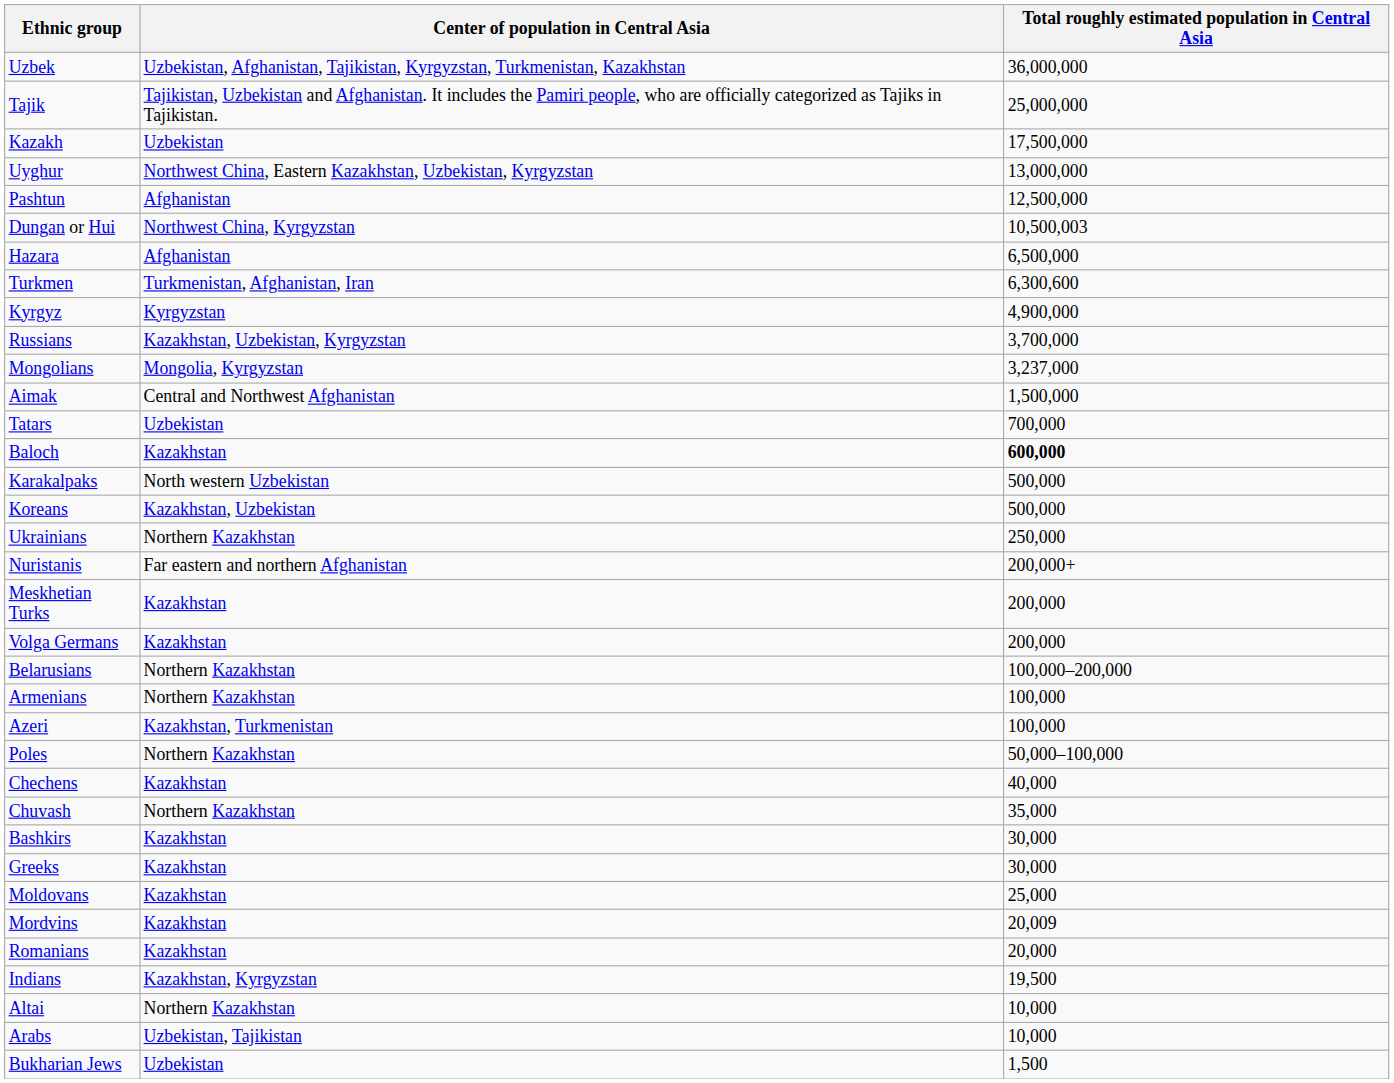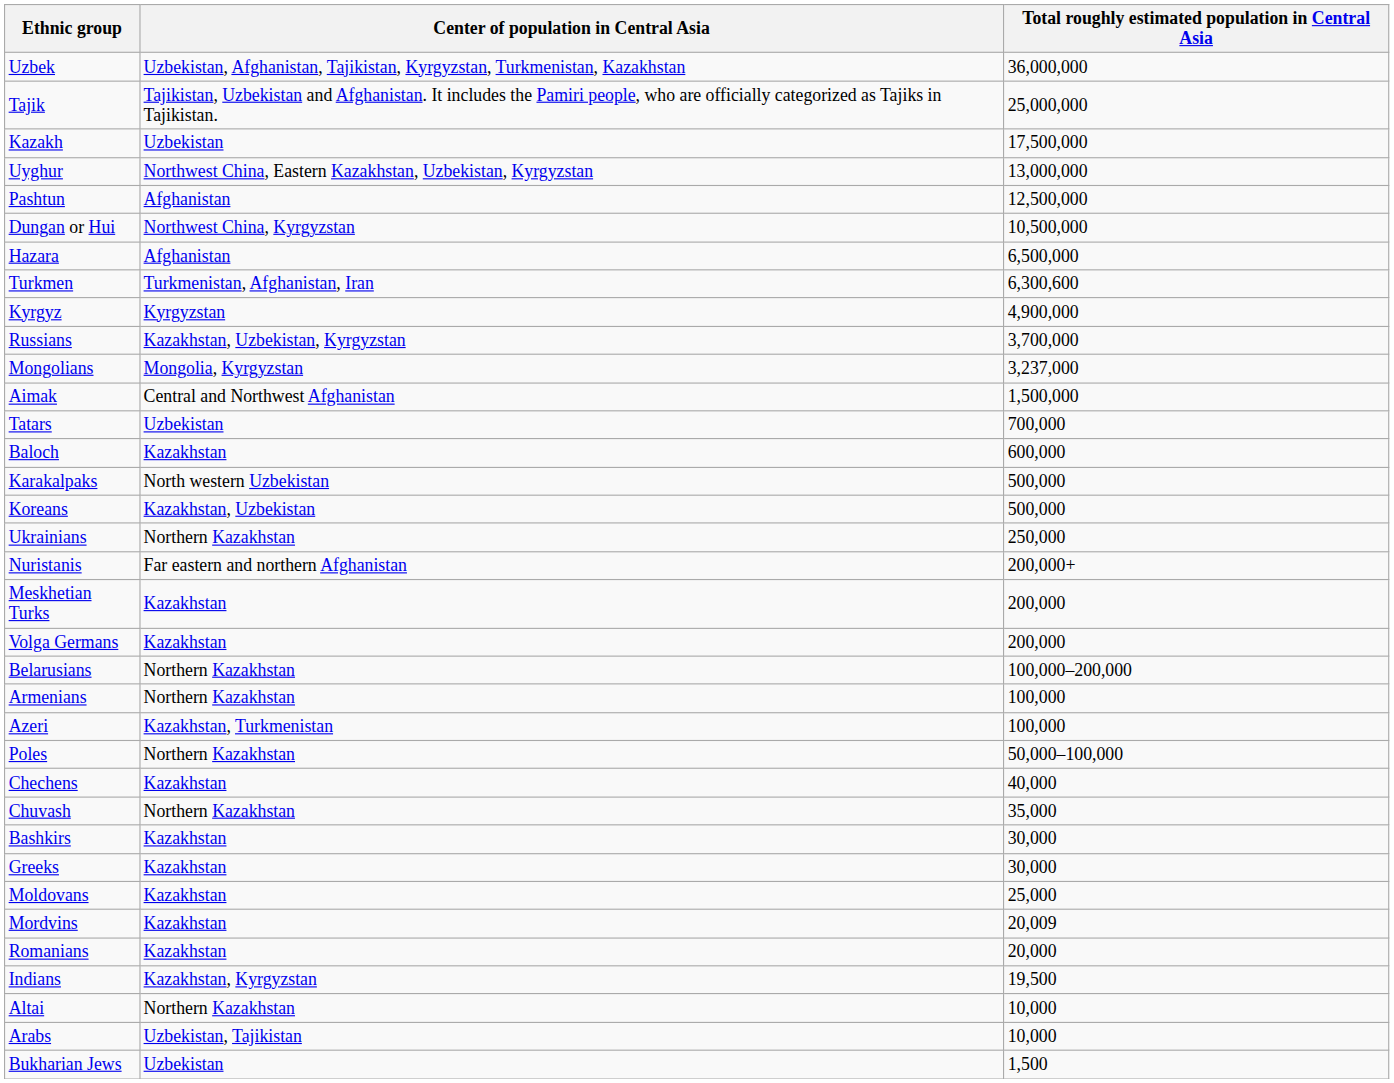 <table class="wikitable sortable">
 <tr>
 <th>Ethnic group</th>
 <th>Center of population in Central Asia</th>
 <th data-sort-type="number">Total roughly estimated population in <a href='#'>Central Asia</a></th>
 </tr>
 <tr>
 <td><a href='#'>Uzbek</a></td>
 <td><a href='#'>Uzbekistan</a>, <a href='#'>Afghanistan</a>, <a href='#'>Tajikistan</a>, <a href='#'>Kyrgyzstan</a>, <a href='#'>Turkmenistan</a>, <a href='#'>Kazakhstan</a></td>
 <td>36,000,000</td>
 </tr>
 <tr>
 <td><a href='#'>Tajik</a></td>
 <td><a href='#'>Tajikistan</a>, <a href='#'>Uzbekistan</a> and <a href='#'>Afghanistan</a>. It includes the <a href='#'>Pamiri people</a>, who are officially categorized as Tajiks in Tajikistan.</td>
 <td>25,000,000</td>
 </tr>
 <tr>
 <td><a href='#'>Kazakh</a></td>
 <td><a href='#'>Uzbekistan</a></td>
 <td>17,500,000</td>
 </tr>
 <tr>
 <td><a href='#'>Uyghur</a></td>
 <td><a href='#'>Northwest China</a>, Eastern <a href='#'>Kazakhstan</a>, <a href='#'>Uzbekistan</a>, <a href='#'>Kyrgyzstan</a></td>
 <td>13,000,000</td>
 </tr>
 <tr>
 <td><a href='#'>Pashtun</a></td>
 <td><a href='#'>Afghanistan</a></td>
 <td>12,500,000</td>
 </tr>
 <tr>
 <td><a href='#'>Dungan</a> or <a href='#'>Hui</a></td>
 <td><a href='#'>Northwest China</a>, <a href='#'>Kyrgyzstan</a></td>
-<td>10,500,003</td>
+<td>10,500,000</td>
 </tr>
 <tr>
 <td><a href='#'>Hazara</a></td>
 <td><a href='#'>Afghanistan</a></td>
 <td>6,500,000</td>
 </tr>
 <tr>
 <td><a href='#'>Turkmen</a></td>
 <td><a href='#'>Turkmenistan</a>, <a href='#'>Afghanistan</a>, <a href='#'>Iran</a></td>
 <td>6,300,600</td>
 </tr>
 <tr>
 <td><a href='#'>Kyrgyz</a></td>
 <td><a href='#'>Kyrgyzstan</a></td>
 <td>4,900,000</td>
 </tr>
 <tr>
 <td><a href='#'>Russians</a></td>
 <td><a href='#'>Kazakhstan</a>, <a href='#'>Uzbekistan</a>, <a href='#'>Kyrgyzstan</a></td>
 <td>3,700,000</td>
 </tr>
 <tr>
 <td><a href='#'>Mongolians</a></td>
 <td><a href='#'>Mongolia</a>, <a href='#'>Kyrgyzstan</a></td>
 <td>3,237,000</td>
 </tr>
 <tr>
 <td><a href='#'>Aimak</a></td>
 <td>Central and Northwest <a href='#'>Afghanistan</a></td>
 <td>1,500,000</td>
 </tr>
 <tr>
 <td><a href='#'>Tatars</a></td>
 <td><a href='#'>Uzbekistan</a></td>
 <td>700,000</td>
 </tr>
 <tr>
 <td><a href='#'>Baloch</a></td>
 <td><a href='#'>Kazakhstan</a></td>
-<td><strong>600,000</strong></td>
+<td>600,000</td>
 </tr>
 <tr>
 <td><a href='#'>Karakalpaks</a></td>
 <td>North western <a href='#'>Uzbekistan</a></td>
 <td>500,000</td>
 </tr>
 <tr>
 <td><a href='#'>Koreans</a></td>
 <td><a href='#'>Kazakhstan</a>, <a href='#'>Uzbekistan</a></td>
 <td>500,000</td>
 </tr>
 <tr>
 <td><a href='#'>Ukrainians</a></td>
 <td>Northern <a href='#'>Kazakhstan</a></td>
 <td>250,000</td>
 </tr>
 <tr>
 <td><a href='#'>Nuristanis</a></td>
 <td>Far eastern and northern <a href='#'>Afghanistan</a></td>
 <td>200,000+</td>
 </tr>
 <tr>
 <td><a href='#'>Meskhetian Turks</a></td>
 <td><a href='#'>Kazakhstan</a></td>
 <td>200,000</td>
 </tr>
 <tr>
 <td><a href='#'>Volga Germans</a></td>
 <td><a href='#'>Kazakhstan</a></td>
 <td>200,000</td>
 </tr>
 <tr>
 <td><a href='#'>Belarusians</a></td>
 <td>Northern <a href='#'>Kazakhstan</a></td>
 <td>100,000–200,000</td>
 </tr>
 <tr>
 <td><a href='#'>Armenians</a></td>
 <td>Northern <a href='#'>Kazakhstan</a></td>
 <td>100,000</td>
 </tr>
 <tr>
 <td><a href='#'>Azeri</a></td>
 <td><a href='#'>Kazakhstan</a>, <a href='#'>Turkmenistan</a></td>
 <td>100,000</td>
 </tr>
 <tr>
 <td><a href='#'>Poles</a></td>
 <td>Northern <a href='#'>Kazakhstan</a></td>
 <td>50,000–100,000</td>
 </tr>
 <tr>
 <td><a href='#'>Chechens</a></td>
 <td><a href='#'>Kazakhstan</a></td>
 <td>40,000</td>
 </tr>
 <tr>
 <td><a href='#'>Chuvash</a></td>
 <td>Northern <a href='#'>Kazakhstan</a></td>
 <td>35,000</td>
 </tr>
 <tr>
 <td><a href='#'>Bashkirs</a></td>
 <td><a href='#'>Kazakhstan</a></td>
 <td>30,000</td>
 </tr>
 <tr>
 <td><a href='#'>Greeks</a></td>
 <td><a href='#'>Kazakhstan</a></td>
 <td>30,000</td>
 </tr>
 <tr>
 <td><a href='#'>Moldovans</a></td>
 <td><a href='#'>Kazakhstan</a></td>
 <td>25,000</td>
 </tr>
 <tr>
 <td><a href='#'>Mordvins</a></td>
 <td><a href='#'>Kazakhstan</a></td>
 <td>20,009</td>
 </tr>
 <tr>
 <td><a href='#'>Romanians</a></td>
 <td><a href='#'>Kazakhstan</a></td>
 <td>20,000</td>
 </tr>
 <tr>
 <td><a href='#'>Indians</a></td>
 <td><a href='#'>Kazakhstan</a>, <a href='#'>Kyrgyzstan</a></td>
 <td>19,500</td>
 </tr>
 <tr>
 <td><a href='#'>Altai</a></td>
 <td>Northern <a href='#'>Kazakhstan</a></td>
 <td>10,000</td>
 </tr>
 <tr>
 <td><a href='#'>Arabs</a></td>
 <td><a href='#'>Uzbekistan</a>, <a href='#'>Tajikistan</a></td>
 <td>10,000</td>
 </tr>
 <tr>
 <td><a href='#'>Bukharian Jews</a></td>
 <td><a href='#'>Uzbekistan</a></td>
 <td>1,500</td>
 </tr>
 </table>
